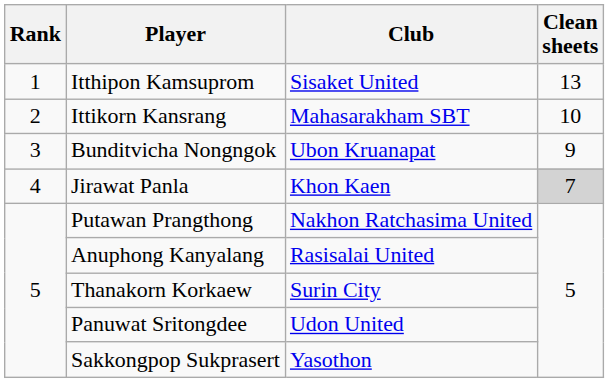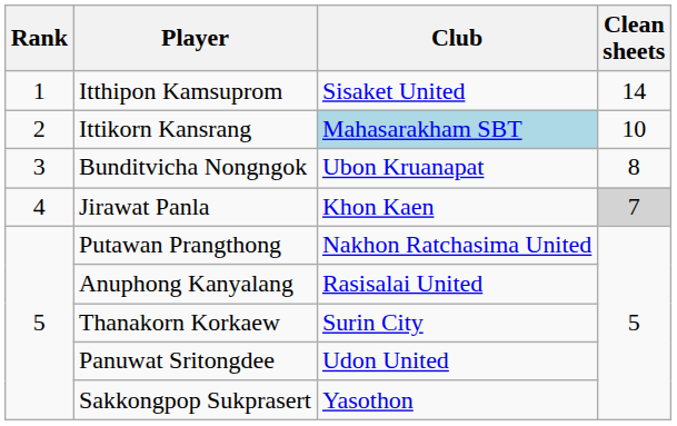 <table class="wikitable" style="text-align:center">
 <tr>
 <th>Rank</th>
 <th>Player</th>
 <th>Club</th>
 <th>Clean<br>sheets</th>
 </tr>
 <tr>
 <td>1</td>
 <td align="left"> Itthipon Kamsuprom</td>
 <td align="left"><a href='#'>Sisaket United</a></td>
-<td>13</td>
+<td>14</td>
 </tr>
 <tr>
 <td>2</td>
 <td align="left"> Ittikorn Kansrang</td>
-<td align="left"><a href='#'>Mahasarakham SBT</a></td>
+<td align="left" style="background: lightblue;"><a href='#'>Mahasarakham SBT</a></td>
 <td>10</td>
 </tr>
 <tr>
 <td>3</td>
 <td align="left"> Bunditvicha Nongngok</td>
 <td align="left"><a href='#'>Ubon Kruanapat</a></td>
-<td>9</td>
+<td>8</td>
 </tr>
 <tr>
 <td>4</td>
 <td align="left"> Jirawat Panla</td>
 <td align="left"><a href='#'>Khon Kaen</a></td>
 <td style="background: lightgrey;">7</td>
 </tr>
 <tr>
 <td rowspan="5">5</td>
 <td align="left"> Putawan Prangthong</td>
 <td align="left"><a href='#'>Nakhon Ratchasima United</a></td>
 <td rowspan="5">5</td>
 </tr>
 <tr>
 <td align="left"> Anuphong Kanyalang</td>
 <td align="left"><a href='#'>Rasisalai United</a></td>
 </tr>
 <tr>
 <td align="left"> Thanakorn Korkaew</td>
 <td align="left"><a href='#'>Surin City</a></td>
 </tr>
 <tr>
 <td align="left"> Panuwat Sritongdee</td>
 <td align="left"><a href='#'>Udon United</a></td>
 </tr>
 <tr>
 <td align="left"> Sakkongpop Sukprasert</td>
 <td align="left"><a href='#'>Yasothon</a></td>
 </tr>
 </table>
